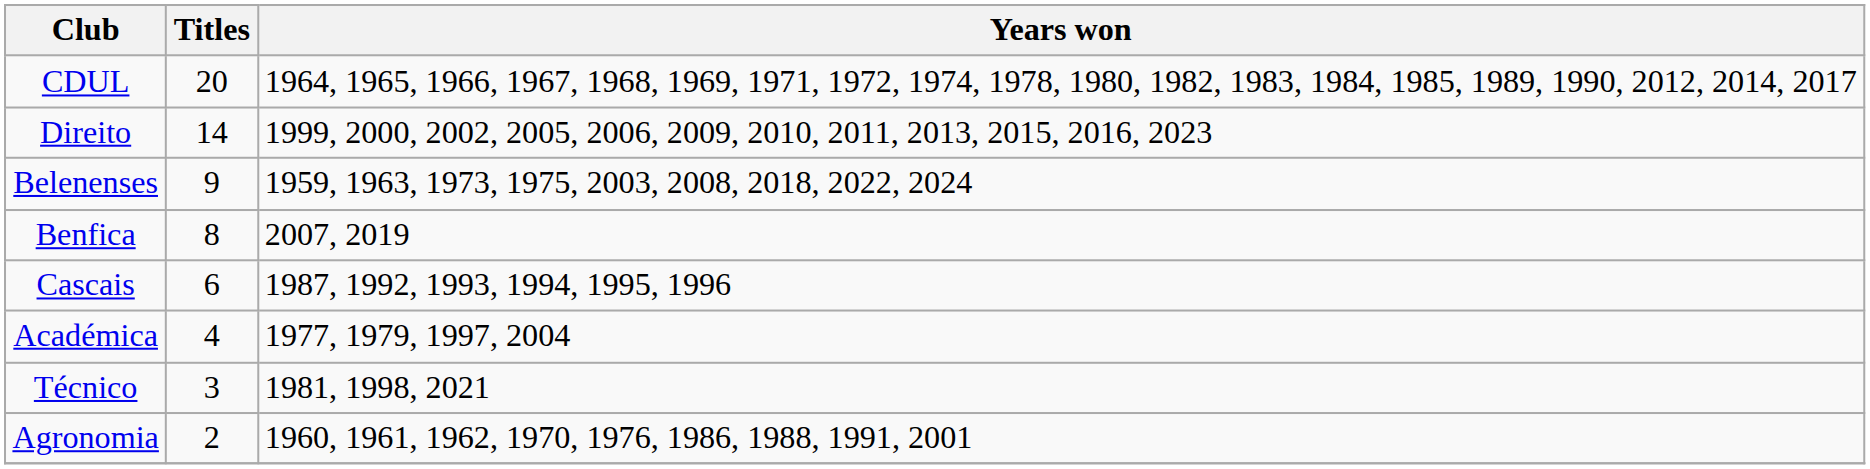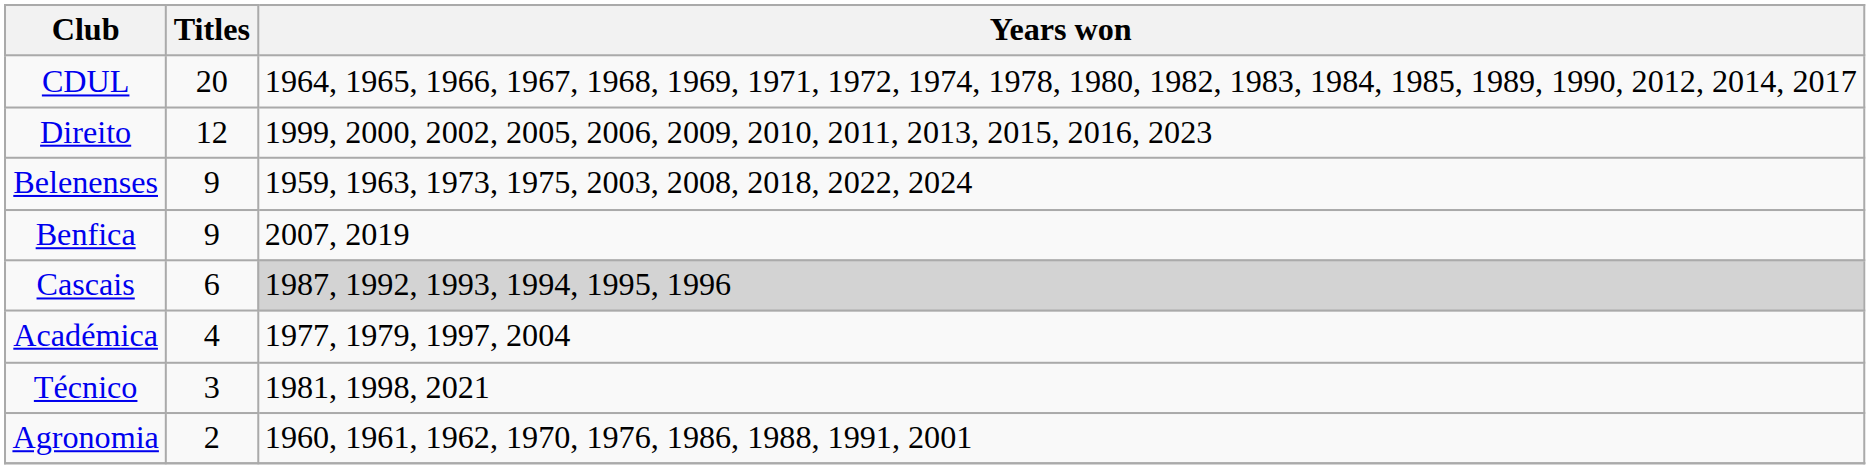 <table class="wikitable sortable plainrowheaders">
 <tr>
 <th scope="col">Club</th>
 <th scope="col" style="width:2em;">Titles</th>
 <th scope="col">Years won</th>
 </tr>
 <tr>
 <td align="center"><a href='#'>CDUL</a></td>
 <td align="center">20</td>
 <td>1964, 1965, 1966, 1967, 1968, 1969, 1971, 1972, 1974, 1978, 1980, 1982, 1983, 1984, 1985, 1989, 1990, 2012, 2014, 2017</td>
 </tr>
 <tr>
 <td align="center"><a href='#'>Direito</a></td>
-<td align="center">14</td>
+<td align="center">12</td>
 <td>1999, 2000, 2002, 2005, 2006, 2009, 2010, 2011, 2013, 2015, 2016, 2023</td>
 </tr>
 <tr>
 <td align="center"><a href='#'>Belenenses</a></td>
 <td align="center">9</td>
 <td>1959, 1963, 1973, 1975, 2003, 2008, 2018, 2022, 2024</td>
 </tr>
 <tr>
 <td align="center"><a href='#'>Benfica</a></td>
-<td align="center">8</td>
+<td align="center">9</td>
 <td>2007, 2019</td>
 </tr>
 <tr>
 <td align="center"><a href='#'>Cascais</a></td>
 <td align="center">6</td>
-<td>1987, 1992, 1993, 1994, 1995, 1996</td>
+<td style="background: lightgrey;">1987, 1992, 1993, 1994, 1995, 1996</td>
 </tr>
 <tr>
 <td align="center"><a href='#'>Académica</a></td>
 <td align="center">4</td>
 <td>1977, 1979, 1997, 2004</td>
 </tr>
 <tr>
 <td align="center"><a href='#'>Técnico</a></td>
 <td align="center">3</td>
 <td>1981, 1998, 2021</td>
 </tr>
 <tr>
 <td align="center"><a href='#'>Agronomia</a></td>
 <td align="center">2</td>
 <td>1960, 1961, 1962, 1970, 1976, 1986, 1988, 1991, 2001</td>
 </tr>
 <tr>
 </tr>
 </table>
